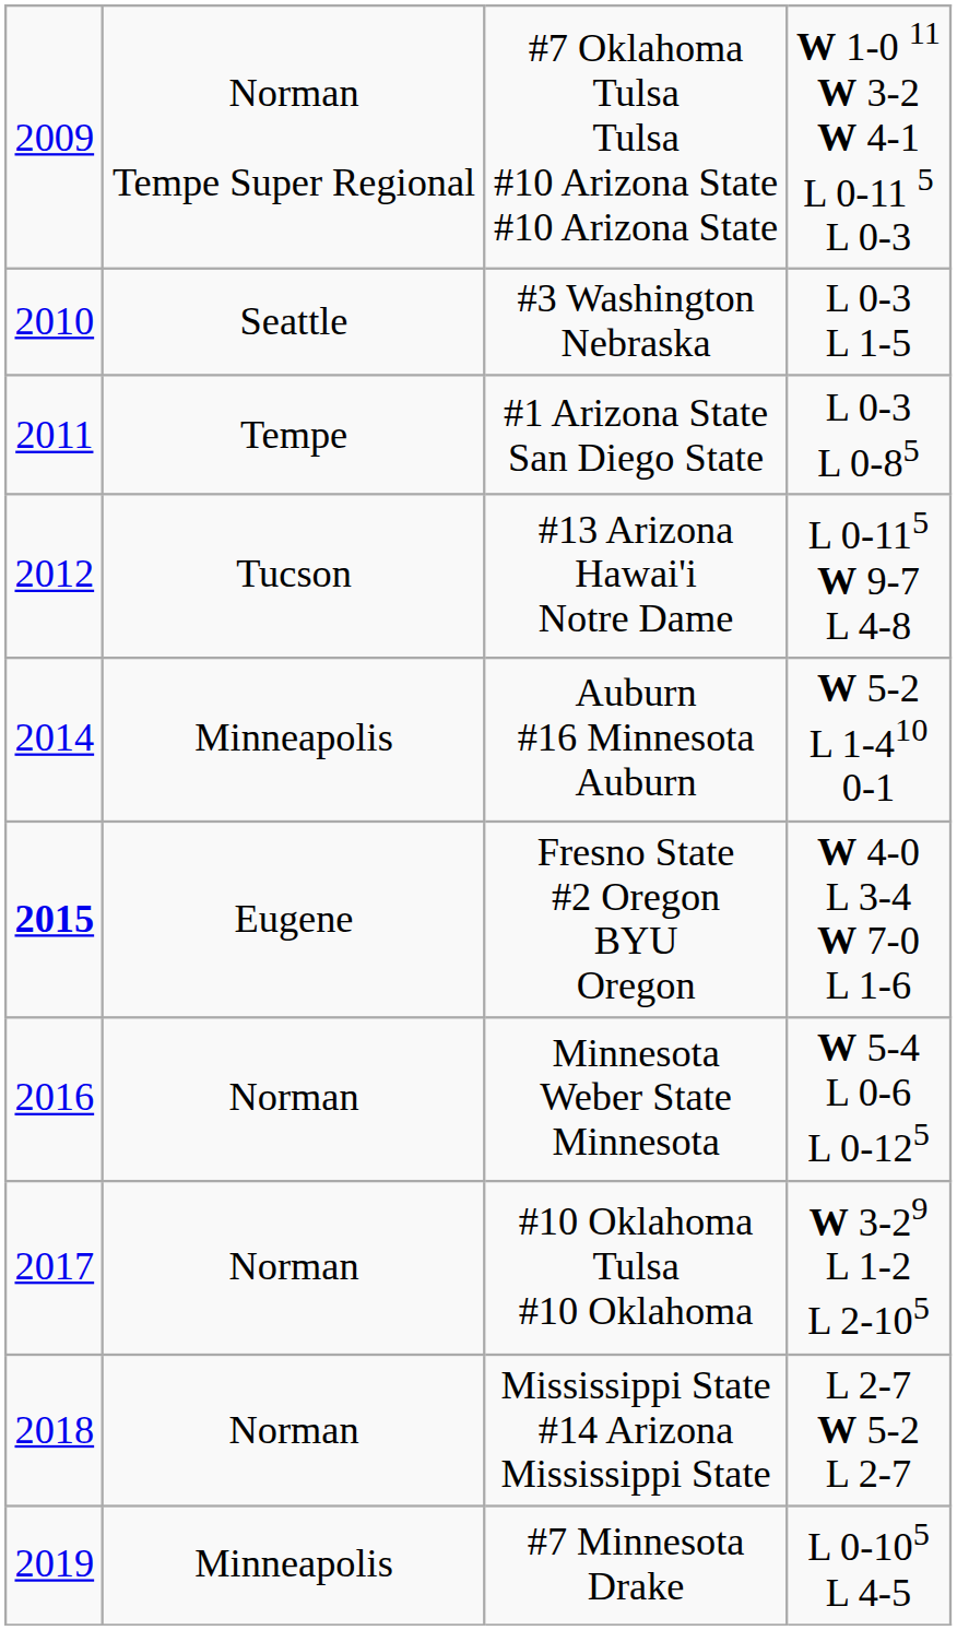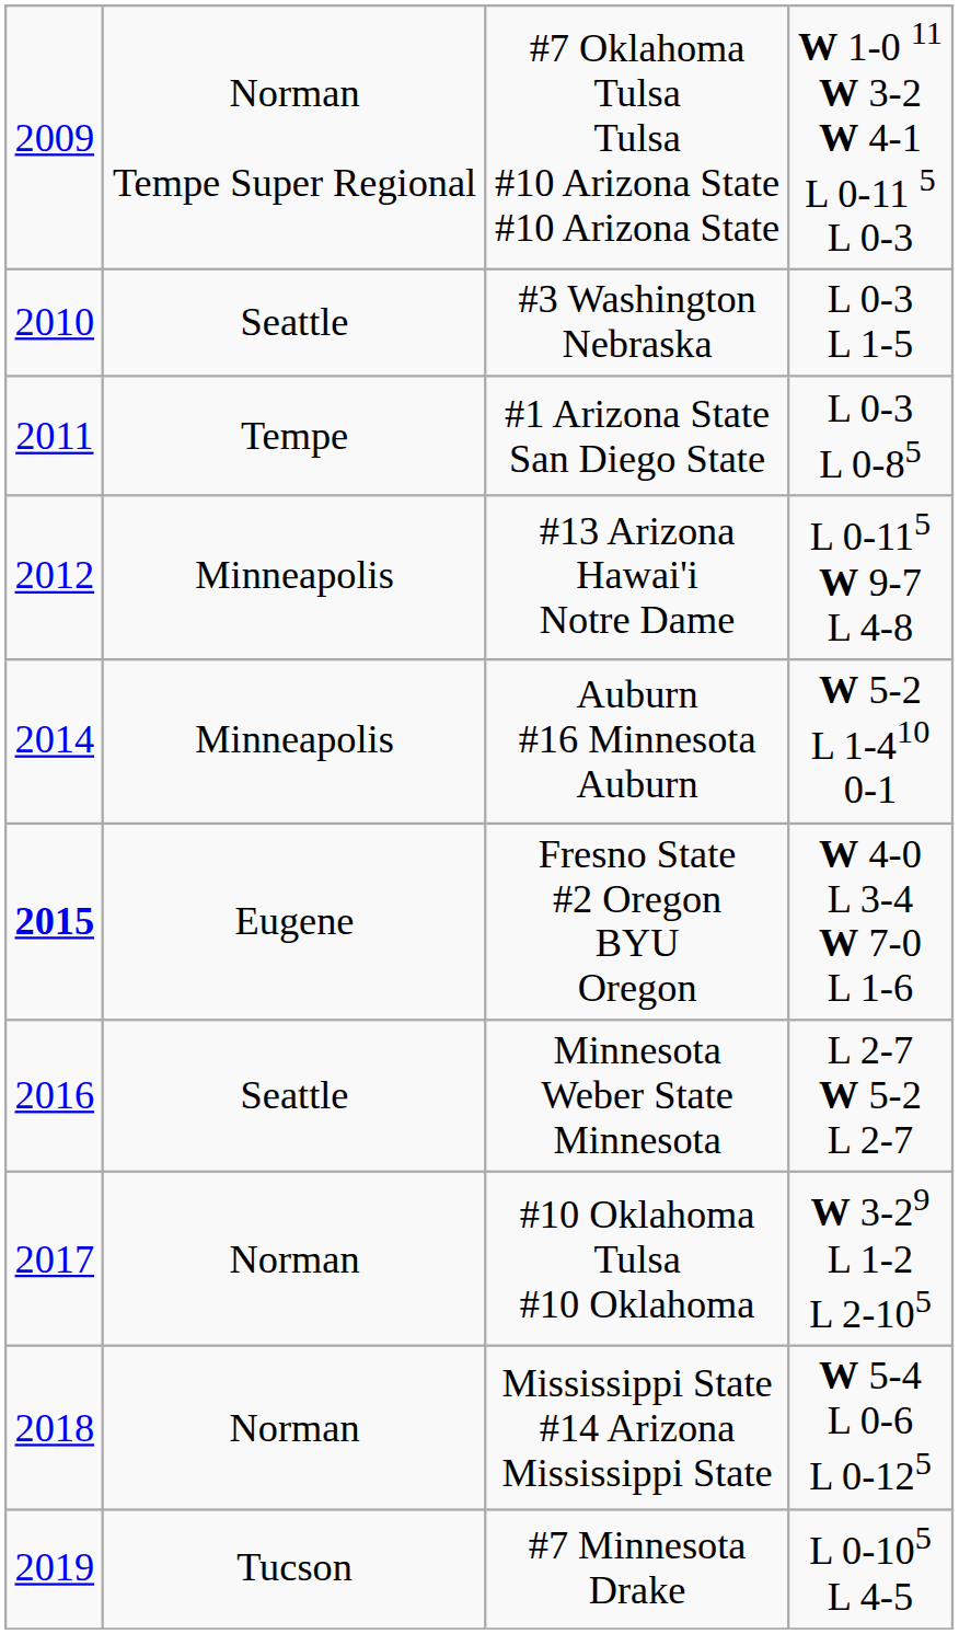 <table class="wikitable">
 <tr align="center">
 <td><a href='#'>2009</a></td>
 <td>Norman<br><br>Tempe Super Regional</td>
 <td>#7 Oklahoma<br>Tulsa<br>Tulsa<br>#10 Arizona State<br>#10 Arizona State</td>
 <td><strong>W</strong> 1-0 <sup>11</sup><br><strong>W</strong> 3-2<br><strong>W</strong> 4-1<br>L 0-11 <sup>5</sup><br>L 0-3</td>
 </tr>
 <tr align="center">
 <td><a href='#'>2010</a></td>
 <td>Seattle</td>
 <td>#3 Washington<br>Nebraska</td>
 <td>L 0-3<br>L 1-5</td>
 </tr>
 <tr align="center">
 <td><a href='#'>2011</a></td>
 <td>Tempe</td>
 <td>#1 Arizona State<br>San Diego State</td>
 <td>L 0-3<br>L 0-8<sup>5</sup></td>
 </tr>
 <tr align="center">
 <td><a href='#'>2012</a></td>
-<td>Tucson</td>
+<td>Minneapolis</td>
 <td>#13 Arizona<br>Hawai'i<br>Notre Dame</td>
 <td>L 0-11<sup>5</sup><br><strong>W</strong> 9-7<br>L 4-8</td>
 </tr>
 <tr align="center">
 <td><a href='#'>2014</a></td>
 <td>Minneapolis</td>
 <td>Auburn<br>#16 Minnesota<br>Auburn</td>
 <td><strong>W</strong> 5-2<br>L 1-4<sup>10</sup><br>0-1</td>
 </tr>
 <tr align="center">
 <td><strong><a href='#'>2015</a></strong></td>
 <td>Eugene</td>
 <td>Fresno State<br>#2 Oregon<br>BYU<br>Oregon</td>
 <td><strong>W</strong> 4-0<br>L 3-4<br><strong>W</strong> 7-0<br>L 1-6</td>
 </tr>
 <tr align="center">
 <td><a href='#'>2016</a></td>
-<td>Norman</td>
+<td>Seattle</td>
 <td>Minnesota<br>Weber State<br>Minnesota</td>
-<td><strong>W</strong> 5-4<br>L 0-6<br>L 0-12<sup>5</sup></td>
+<td>L 2-7<br><strong>W</strong> 5-2<br>L 2-7</td>
 </tr>
 <tr align="center">
 <td><a href='#'>2017</a></td>
 <td>Norman</td>
 <td>#10 Oklahoma<br>Tulsa<br>#10 Oklahoma</td>
 <td><strong>W</strong> 3-2<sup>9</sup><br>L 1-2<br>L 2-10<sup>5</sup></td>
 </tr>
 <tr align="center">
 <td><a href='#'>2018</a></td>
 <td>Norman</td>
 <td>Mississippi State<br>#14 Arizona<br>Mississippi State</td>
-<td>L 2-7<br><strong>W</strong> 5-2<br>L 2-7</td>
+<td><strong>W</strong> 5-4<br>L 0-6<br>L 0-12<sup>5</sup></td>
 </tr>
 <tr align="center">
 <td><a href='#'>2019</a></td>
-<td>Minneapolis</td>
+<td>Tucson</td>
 <td>#7 Minnesota<br>Drake</td>
 <td>L 0-10<sup>5</sup><br>L 4-5</td>
 </tr>
 </table>
